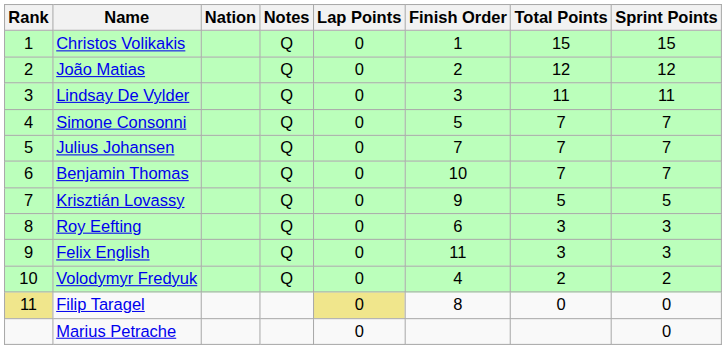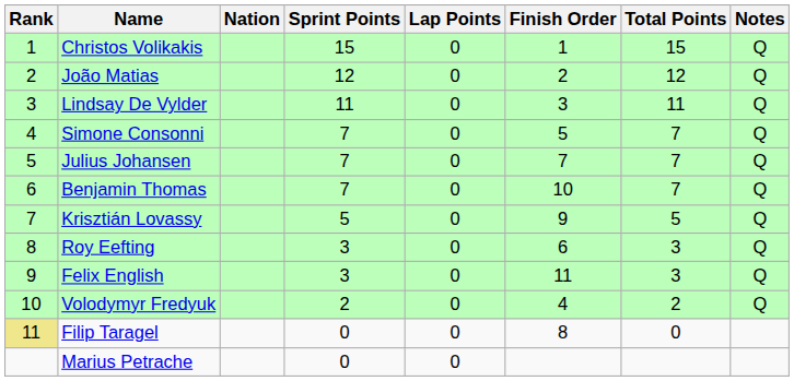 <table class="wikitable sortable" style="text-align:center">
 <tr>
 <th>Rank</th>
 <th>Name</th>
 <th>Nation</th>
-<th>Notes</th>
+<th>Sprint Points</th>
 <th>Lap Points</th>
 <th>Finish Order</th>
 <th>Total Points</th>
-<th>Sprint Points</th>
+<th>Notes</th>
 </tr>
 <tr bgcolor=bbffbb>
 <td>1</td>
 <td align=left><a href='#'>Christos Volikakis</a></td>
 <td align=left></td>
-<td>Q</td>
+<td>15</td>
 <td>0</td>
 <td>1</td>
 <td>15</td>
-<td>15</td>
+<td>Q</td>
 </tr>
 <tr bgcolor=bbffbb>
 <td>2</td>
 <td align=left><a href='#'>João Matias</a></td>
 <td align=left></td>
-<td>Q</td>
+<td>12</td>
 <td>0</td>
 <td>2</td>
 <td>12</td>
-<td>12</td>
+<td>Q</td>
 </tr>
 <tr bgcolor=bbffbb>
 <td>3</td>
 <td align=left><a href='#'>Lindsay De Vylder</a></td>
 <td align=left></td>
-<td>Q</td>
+<td>11</td>
 <td>0</td>
 <td>3</td>
 <td>11</td>
-<td>11</td>
+<td>Q</td>
 </tr>
 <tr bgcolor=bbffbb>
 <td>4</td>
 <td align=left><a href='#'>Simone Consonni</a></td>
 <td align=left></td>
-<td>Q</td>
+<td>7</td>
 <td>0</td>
 <td>5</td>
 <td>7</td>
-<td>7</td>
+<td>Q</td>
 </tr>
 <tr bgcolor=bbffbb>
 <td>5</td>
 <td align=left><a href='#'>Julius Johansen</a></td>
 <td align=left></td>
-<td>Q</td>
+<td>7</td>
 <td>0</td>
 <td>7</td>
 <td>7</td>
-<td>7</td>
+<td>Q</td>
 </tr>
 <tr bgcolor=bbffbb>
 <td>6</td>
 <td align=left><a href='#'>Benjamin Thomas</a></td>
 <td align=left></td>
-<td>Q</td>
+<td>7</td>
 <td>0</td>
 <td>10</td>
 <td>7</td>
-<td>7</td>
+<td>Q</td>
 </tr>
 <tr bgcolor=bbffbb>
 <td>7</td>
 <td align=left><a href='#'>Krisztián Lovassy</a></td>
 <td align=left></td>
-<td>Q</td>
+<td>5</td>
 <td>0</td>
 <td>9</td>
 <td>5</td>
-<td>5</td>
+<td>Q</td>
 </tr>
 <tr bgcolor=bbffbb>
 <td>8</td>
 <td align=left><a href='#'>Roy Eefting</a></td>
 <td align=left></td>
-<td>Q</td>
+<td>3</td>
 <td>0</td>
 <td>6</td>
 <td>3</td>
-<td>3</td>
+<td>Q</td>
 </tr>
 <tr bgcolor=bbffbb>
 <td>9</td>
 <td align=left><a href='#'>Felix English</a></td>
 <td align=left></td>
-<td>Q</td>
+<td>3</td>
 <td>0</td>
 <td>11</td>
 <td>3</td>
-<td>3</td>
+<td>Q</td>
 </tr>
 <tr bgcolor=bbffbb>
 <td>10</td>
 <td align=left><a href='#'>Volodymyr Fredyuk</a></td>
 <td align=left></td>
-<td>Q</td>
+<td>2</td>
 <td>0</td>
 <td>4</td>
 <td>2</td>
-<td>2</td>
+<td>Q</td>
 </tr>
 <tr>
 <td style="background: khaki;">11</td>
 <td align=left><a href='#'>Filip Taragel</a></td>
 <td align=left></td>
-<td></td>
-<td style="background: khaki;">0</td>
+<td>0</td>
+<td>0</td>
 <td>8</td>
 <td>0</td>
-<td>0</td>
+<td></td>
 </tr>
 <tr>
 <td></td>
 <td align=left><a href='#'>Marius Petrache</a></td>
 <td align=left></td>
-<td></td>
+<td>0</td>
 <td>0</td>
 <td></td>
 <td></td>
-<td>0</td>
+<td></td>
 </tr>
 </table>
